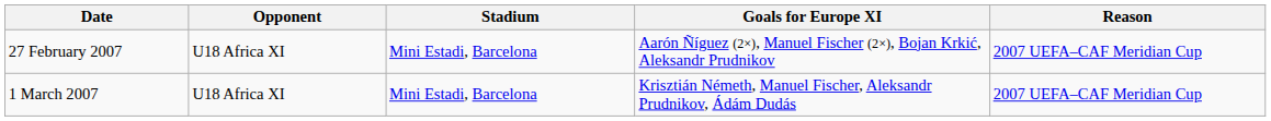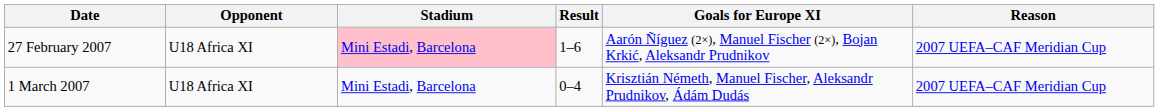 <table class="wikitable" style="width:100%">
 <tr>
 <th style="width:14%;">Date</th>
 <th style="width:15%;">Opponent</th>
 <th style="width:19%;">Stadium</th>
+<th style="width:3%;">Result</th>
 <th style="width:27%;">Goals for Europe XI</th>
 <th style="width:21%;">Reason</th>
 </tr>
 <tr>
 <td>27 February 2007</td>
 <td> U18 Africa XI</td>
-<td><a href='#'>Mini Estadi</a>, <a href='#'>Barcelona</a></td>
+<td style="background: pink;"><a href='#'>Mini Estadi</a>, <a href='#'>Barcelona</a></td>
+<td>1–6</td>
 <td><a href='#'>Aarón Ñíguez</a> <small>(2×)</small>, <a href='#'>Manuel Fischer</a> <small>(2×)</small>, <a href='#'>Bojan Krkić</a>, <a href='#'>Aleksandr Prudnikov</a></td>
 <td><a href='#'>2007 UEFA–CAF Meridian Cup</a></td>
 </tr>
 <tr>
 <td>1 March 2007</td>
 <td> U18 Africa XI</td>
 <td><a href='#'>Mini Estadi</a>, <a href='#'>Barcelona</a></td>
+<td>0–4</td>
 <td><a href='#'>Krisztián Németh</a>, <a href='#'>Manuel Fischer</a>, <a href='#'>Aleksandr Prudnikov</a>, <a href='#'>Ádám Dudás</a></td>
 <td><a href='#'>2007 UEFA–CAF Meridian Cup</a></td>
 </tr>
 </table>
